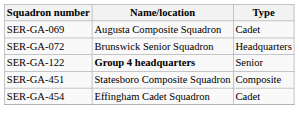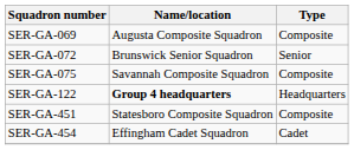 <table class="wikitable">
 <tr>
 <th>Squadron number</th>
 <th>Name/location</th>
 <th>Type</th>
 </tr>
 <tr>
 <td>SER-GA-069</td>
 <td>Augusta Composite Squadron</td>
-<td>Cadet</td>
+<td>Composite</td>
 </tr>
 <tr>
 <td>SER-GA-072</td>
 <td>Brunswick Senior Squadron</td>
-<td>Headquarters</td>
+<td>Senior</td>
+</tr>
+<tr>
+<td>SER-GA-075</td>
+<td>Savannah Composite Squadron</td>
+<td>Composite</td>
 </tr>
 <tr>
 <td>SER-GA-122</td>
 <td><strong>Group 4 headquarters</strong></td>
-<td>Senior</td>
+<td>Headquarters</td>
 </tr>
 <tr>
 <td>SER-GA-451</td>
 <td>Statesboro Composite Squadron</td>
 <td>Composite</td>
 </tr>
 <tr>
 <td>SER-GA-454</td>
 <td>Effingham Cadet Squadron</td>
 <td>Cadet</td>
 </tr>
 <tr>
 </tr>
 </table>
